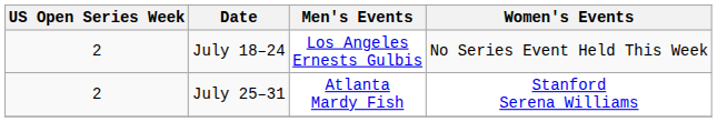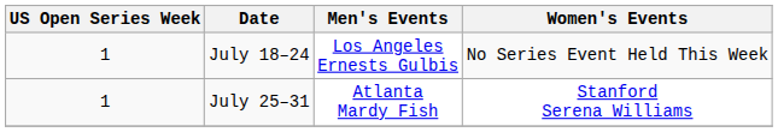 <table class="wikitable">
 <tr>
 <th>US Open Series Week</th>
 <th>Date</th>
 <th>Men's Events</th>
 <th>Women's Events</th>
 </tr>
 <tr align=center>
-<td>2</td>
+<td>1</td>
 <td>July 18–24</td>
 <td bgcolor="#ffffff"><a href='#'>Los Angeles</a><br> <a href='#'>Ernests Gulbis</a> <br></td>
 <td>No Series Event Held This Week</td>
 </tr>
 <tr align=center>
-<td>2</td>
+<td>1</td>
 <td>July 25–31</td>
 <td bgcolor="#ffffff"><a href='#'>Atlanta</a><br> <a href='#'>Mardy Fish</a></td>
 <td bgcolor="ffffff"><a href='#'>Stanford</a><br> <a href='#'>Serena Williams</a></td>
 </tr>
 <tr align=center>
 </tr>
 </table>
